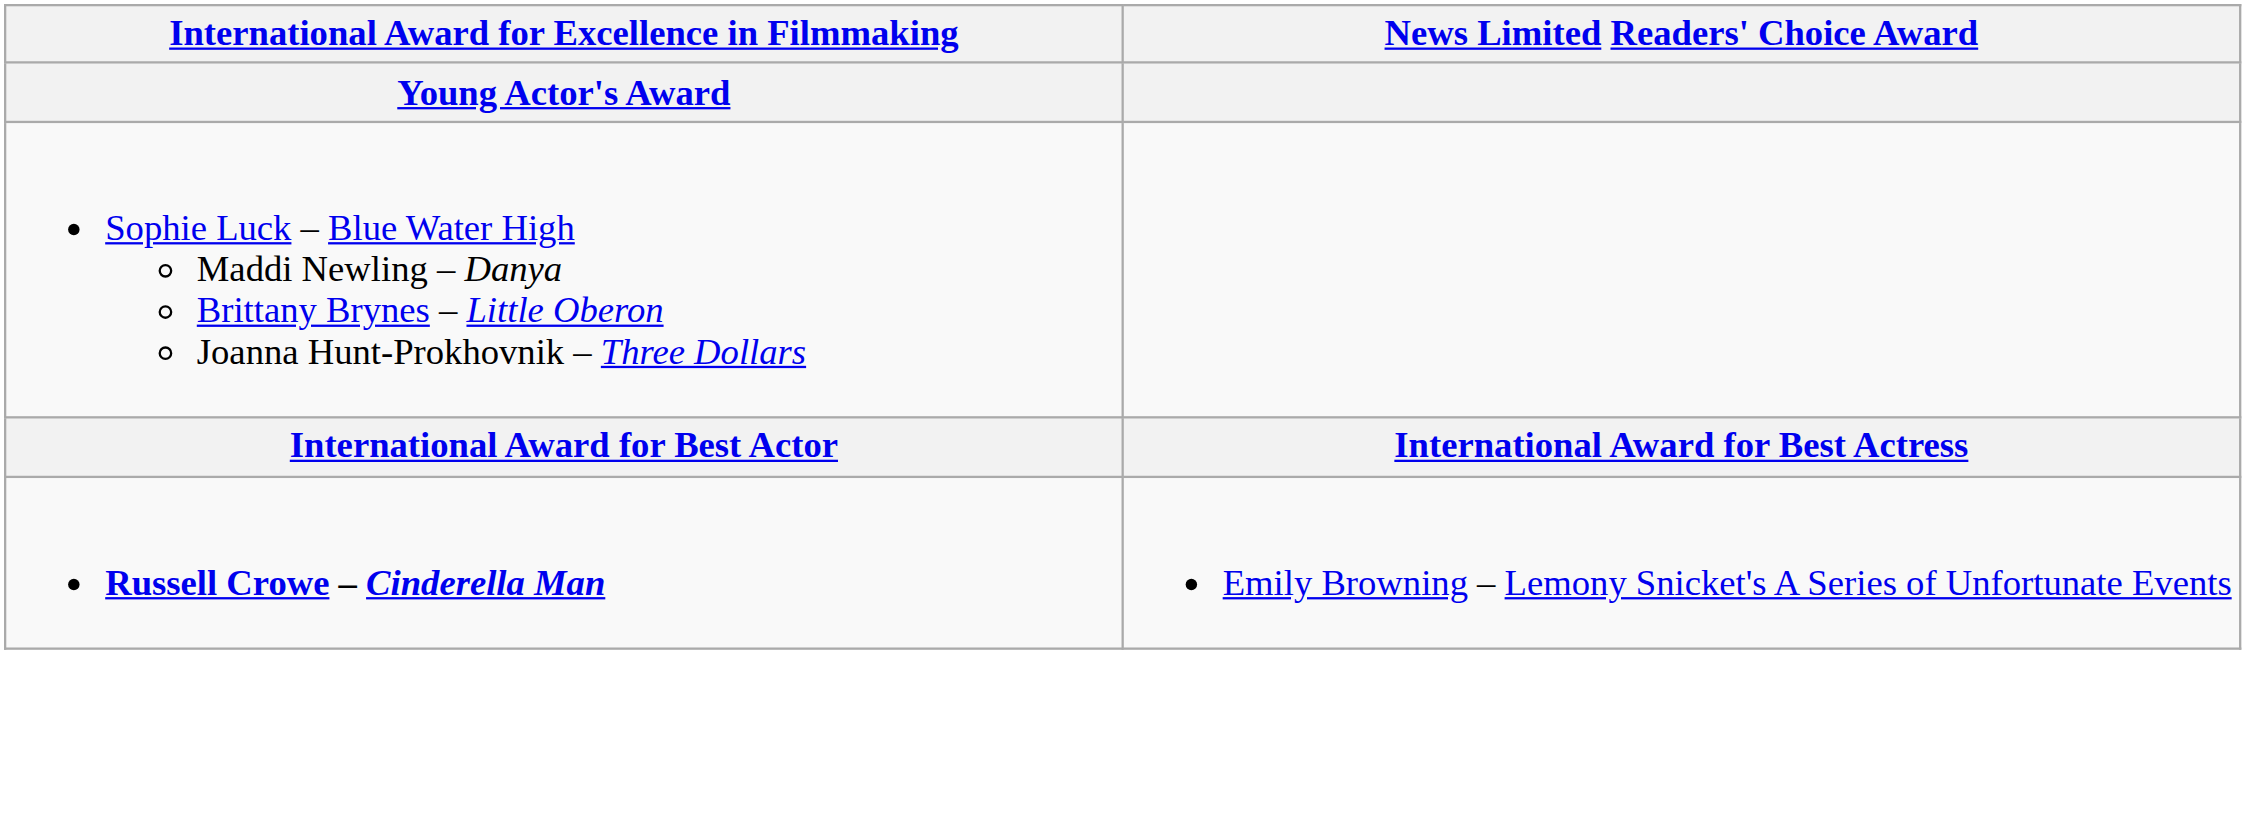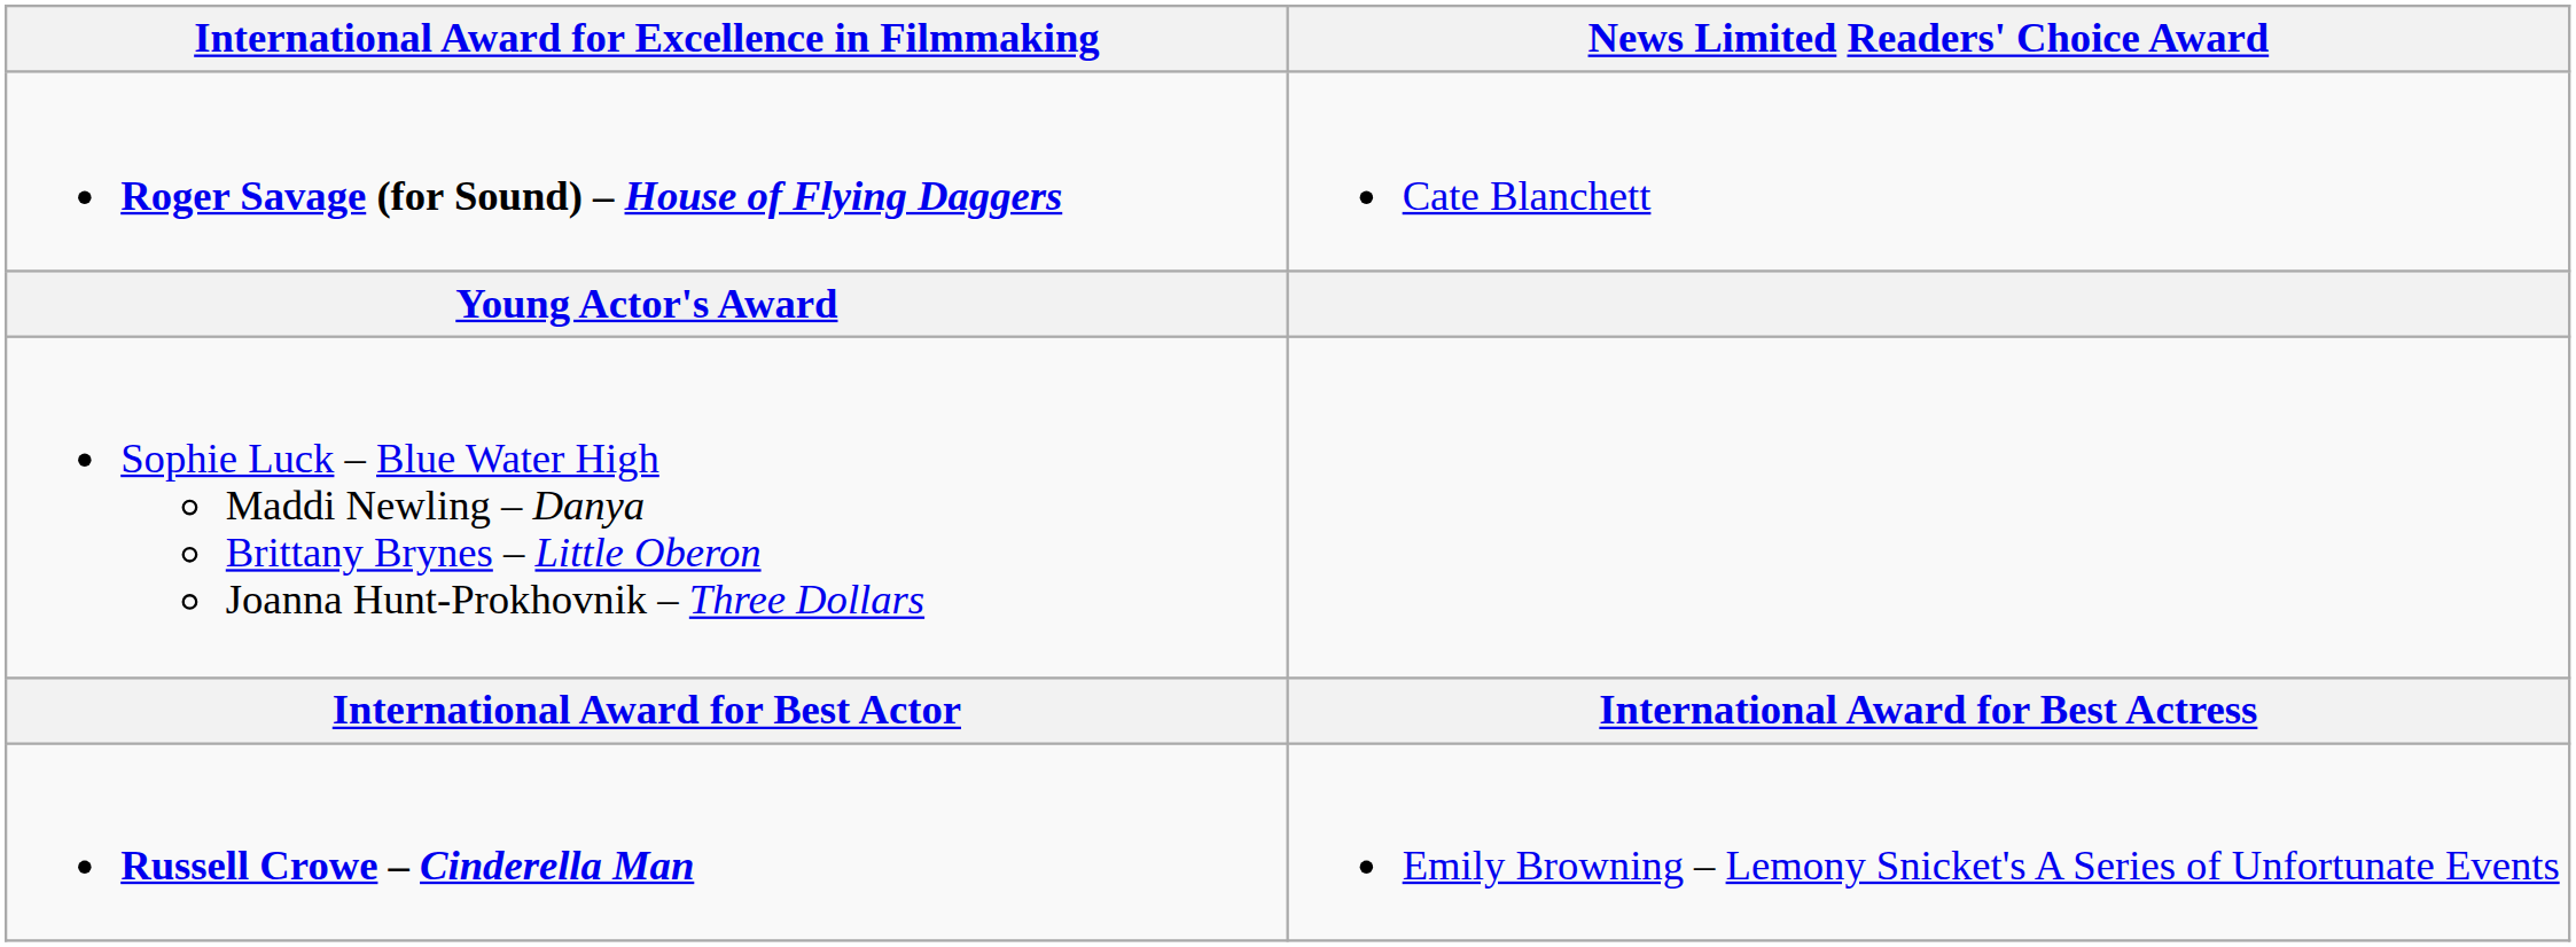 <table class="wikitable">
 <tr>
 <th><a href='#'>International Award for Excellence in Filmmaking</a></th>
 <th><strong><a href='#'>News Limited</a> <a href='#'>Readers' Choice Award</a></strong></th>
+</tr>
+<tr>
+<td valign="top" width="50%"><br><ul><li><strong><a href='#'>Roger Savage</a> (for Sound) –  <em><a href='#'>House of Flying Daggers</a><strong><em></li></ul></td>
+<td valign="top" width="50%"><br><ul><li></strong><a href='#'>Cate Blanchett</a><strong></li></ul></td>
 </tr>
 <tr>
 <th><a href='#'>Young Actor's Award</a></th>
 <th></th>
 </tr>
 <tr>
 <td valign="top" width="50%"><br><ul><li></strong><a href='#'>Sophie Luck</a> – </em><a href='#'>Blue Water High</a></em></strong><ul><li>Maddi Newling – <em>Danya</em></li><li><a href='#'>Brittany Brynes</a> – <em><a href='#'>Little Oberon</a></em></li><li>Joanna Hunt-Prokhovnik – <em><a href='#'>Three Dollars</a></em></li></ul></li></ul></td>
 <td valign="top" width="50%"></td>
 </tr>
 <tr>
 <th><strong><a href='#'>International Award for Best Actor</a></strong></th>
 <th><strong><a href='#'>International Award for Best Actress</a></strong></th>
 </tr>
 <tr>
 <td valign="top" width="50%"><br><ul><li><strong><a href='#'>Russell Crowe</a> – <em><a href='#'>Cinderella Man</a><strong><em></li></ul></td>
 <td valign="top" width="50%"><br><ul><li></strong><a href='#'>Emily Browning</a> – </em><a href='#'>Lemony Snicket's A Series of Unfortunate Events</a></em></strong></li></ul></td>
 </tr>
 </table>
